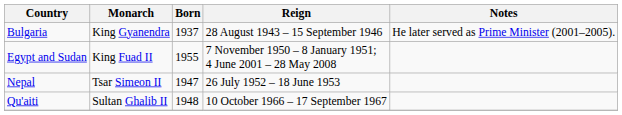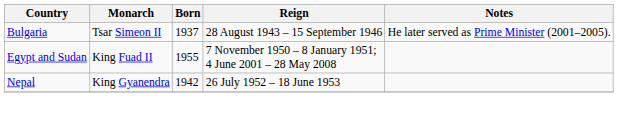 <table class="wikitable">
 <tr>
 <th>Country</th>
 <th>Monarch</th>
 <th>Born</th>
 <th>Reign</th>
 <th>Notes</th>
 </tr>
 <tr>
 <td> <a href='#'>Bulgaria</a></td>
-<td>King <a href='#'>Gyanendra</a></td>
+<td>Tsar <a href='#'>Simeon II</a></td>
 <td>1937</td>
 <td>28 August 1943 – 15 September 1946</td>
 <td>He later served as <a href='#'>Prime Minister</a> (2001–2005).</td>
 </tr>
 <tr>
 <td> <a href='#'>Egypt and Sudan</a></td>
 <td>King <a href='#'>Fuad II</a></td>
 <td>1955</td>
 <td>7 November 1950 – 8 January 1951;<br>4 June 2001 – 28 May 2008</td>
 <td></td>
 </tr>
 <tr>
 <td> <a href='#'>Nepal</a></td>
-<td>Tsar <a href='#'>Simeon II</a></td>
-<td>1947</td>
+<td>King <a href='#'>Gyanendra</a></td>
+<td>1942</td>
 <td>26 July 1952 – 18 June 1953</td>
-<td></td>
-</tr>
-<tr>
-<td> <a href='#'>Qu'aiti</a></td>
-<td>Sultan <a href='#'>Ghalib II</a></td>
-<td>1948</td>
-<td>10 October 1966 – 17 September 1967</td>
 <td></td>
 </tr>
 <tr>
 </tr>
 </table>
